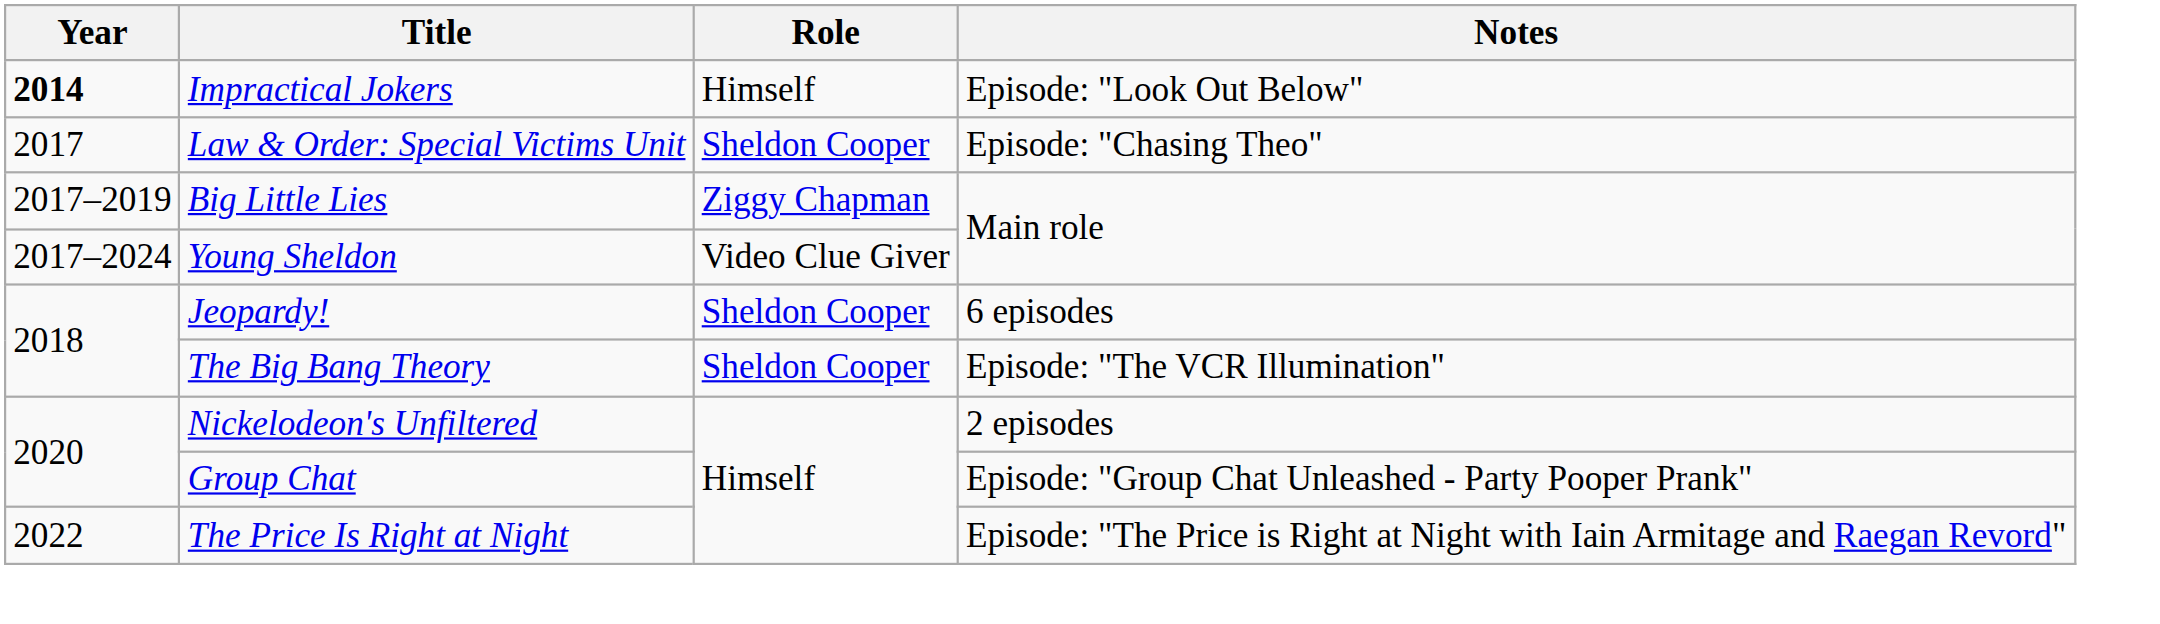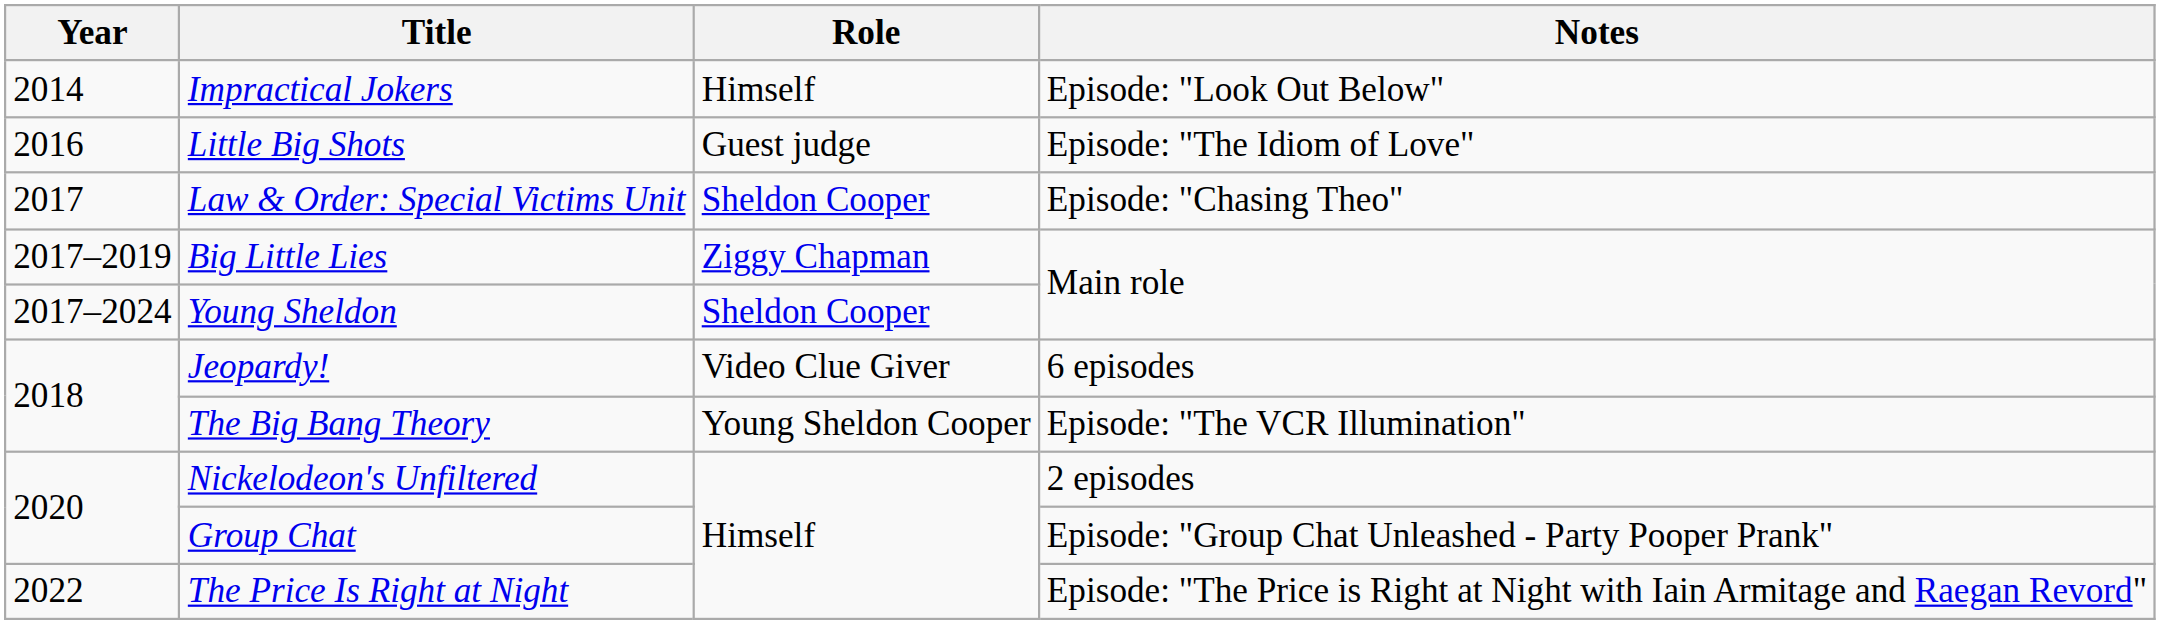 <table class="wikitable sortable">
 <tr>
 <th>Year</th>
 <th>Title</th>
 <th>Role</th>
 <th class="unsortable">Notes</th>
 </tr>
 <tr>
-<td><strong>2014</strong></td>
+<td>2014</td>
 <td><em><a href='#'>Impractical Jokers</a></em></td>
 <td>Himself</td>
 <td>Episode: "Look Out Below"</td>
+</tr>
+<tr>
+<td>2016</td>
+<td><em><a href='#'>Little Big Shots</a></em></td>
+<td>Guest judge</td>
+<td>Episode: "The Idiom of Love"</td>
 </tr>
 <tr>
 <td>2017</td>
 <td><em><a href='#'>Law & Order: Special Victims Unit</a></em></td>
 <td><a href='#'>Sheldon Cooper</a></td>
 <td>Episode: "Chasing Theo"</td>
 </tr>
 <tr>
 <td>2017–2019</td>
 <td><em><a href='#'>Big Little Lies</a></em></td>
 <td><a href='#'>Ziggy Chapman</a></td>
 <td rowspan="2">Main role</td>
 </tr>
 <tr>
 <td>2017–2024</td>
 <td><em><a href='#'>Young Sheldon</a></em></td>
-<td Himself>Video Clue Giver</td>
+<td><a href='#'>Sheldon Cooper</a></td>
 </tr>
 <tr>
 <td rowspan="2">2018</td>
 <td><em><a href='#'>Jeopardy!</a></em></td>
-<td><a href='#'>Sheldon Cooper</a></td>
+<td Himself>Video Clue Giver</td>
 <td>6 episodes</td>
 </tr>
 <tr>
 <td><em><a href='#'>The Big Bang Theory</a></em></td>
-<td><a href='#'>Sheldon Cooper</a></td>
+<td>Young Sheldon Cooper</td>
 <td>Episode: "The VCR Illumination"</td>
 </tr>
 <tr>
 <td rowspan="2">2020</td>
 <td><em><a href='#'>Nickelodeon's Unfiltered</a></em></td>
 <td rowspan="3">Himself</td>
 <td>2 episodes</td>
 </tr>
 <tr>
 <td><em><a href='#'>Group Chat</a></em></td>
 <td>Episode: "Group Chat Unleashed - Party Pooper Prank"</td>
 </tr>
 <tr>
 <td>2022</td>
 <td><em><a href='#'>The Price Is Right at Night</a></em></td>
 <td>Episode: "The Price is Right at Night with Iain Armitage and <a href='#'>Raegan Revord</a>"</td>
 </tr>
 </table>
